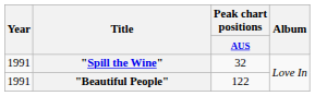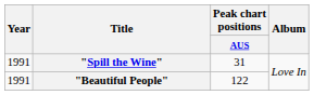 <table class="wikitable plainrowheaders" style="text-align:center;" border="1">
 <tr>
 <th scope="col" rowspan="2">Year</th>
 <th scope="col" rowspan="2" style="width:15em;">Title</th>
 <th scope="col" colspan="1">Peak chart<br>positions</th>
 <th scope="col" rowspan="2">Album</th>
 </tr>
 <tr>
 <th scope="col" style="text-align:center;"><small><a href='#'>AUS</a></small><br></th>
 </tr>
 <tr>
 <td>1991</td>
 <th scope="row">"<a href='#'>Spill the Wine</a>"</th>
-<td style="text-align:center;">32</td>
+<td style="text-align:center;">31</td>
 <td rowspan="2"><em>Love In</em></td>
 </tr>
 <tr>
 <td>1991</td>
 <th scope="row">"Beautiful People"</th>
 <td style="text-align:center;">122</td>
 </tr>
 </table>
